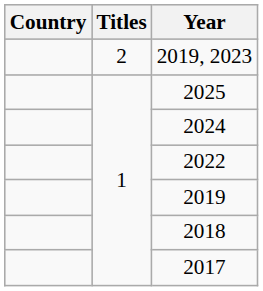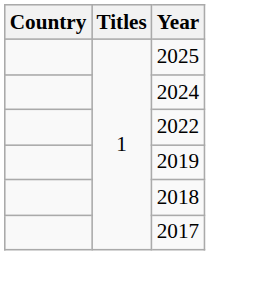 <table class="wikitable" style="font-size: 85%;  text-align:center;">
 <tr>
 <th>Country</th>
 <th>Titles</th>
 <th>Year</th>
-</tr>
-<tr>
-<td align=left></td>
-<td>2</td>
-<td>2019, 2023</td>
 </tr>
 <tr>
 <td align="left"></td>
 <td rowspan="6">1</td>
 <td>2025</td>
 </tr>
 <tr>
 <td align="left"></td>
 <td>2024</td>
 </tr>
 <tr>
 <td align=left></td>
 <td>2022</td>
 </tr>
 <tr>
 <td align=left></td>
 <td>2019</td>
 </tr>
 <tr>
 <td align=left></td>
 <td>2018</td>
 </tr>
 <tr>
 <td align=left></td>
 <td>2017</td>
 </tr>
 </table>
